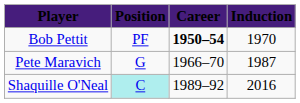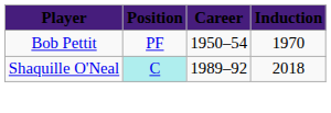 <table class="wikitable">
 <tr style="text-align:center;">
 <th style="background:#461D7C;" align="center"><span>Player</span></th>
 <th style="background:#461D7C;" align="center"><span>Position</span></th>
 <th style="background:#461D7C;" align="center"><span>Career</span></th>
 <th style="background:#461D7C;" align="center"><span>Induction</span></th>
 </tr>
 <tr style="text-align:center;">
 <td><a href='#'>Bob Pettit</a></td>
 <td><a href='#'>PF</a></td>
-<td><strong>1950–54</strong></td>
+<td>1950–54</td>
 <td>1970</td>
-</tr>
-<tr style="text-align:center;">
-<td><a href='#'>Pete Maravich</a></td>
-<td><a href='#'>G</a></td>
-<td>1966–70</td>
-<td>1987</td>
 </tr>
 <tr style="text-align:center;">
 <td><a href='#'>Shaquille O'Neal</a></td>
 <td style="background: paleturquoise;"><a href='#'>C</a></td>
 <td>1989–92</td>
-<td>2016</td>
+<td>2018</td>
 </tr>
 </table>
